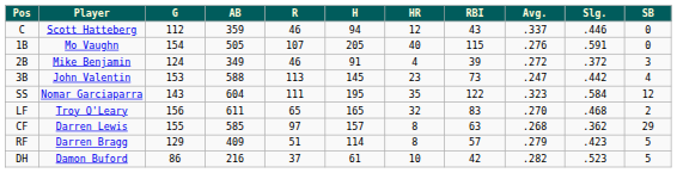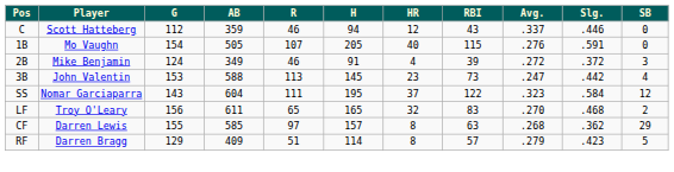 <table class="wikitable sortable">
 <tr>
 <th style=" background:#005c5c; color:#FFFDDD;" width="5%">Pos</th>
 <th style=" background:#005c5c; color:#FFFDDD;" width="16%">Player</th>
 <th style=" background:#005c5c; color:#FFFDDD;" width="9%">G</th>
 <th style=" background:#005c5c; color:#FFFDDD;" width="9%">AB</th>
 <th style=" background:#005c5c; color:#FFFDDD;" width="9%">R</th>
 <th style=" background:#005c5c; color:#FFFDDD;" width="9%">H</th>
 <th style=" background:#005c5c; color:#FFFDDD;" width="9%">HR</th>
 <th style=" background:#005c5c; color:#FFFDDD;" width="9%">RBI</th>
 <th style=" background:#005c5c; color:#FFFDDD;" width="9%">Avg.</th>
 <th style=" background:#005c5c; color:#FFFDDD;" width="9%">Slg.</th>
 <th style=" background:#005c5c; color:#FFFDDD;" width="9%">SB</th>
 </tr>
 <tr align="center">
 <td>C</td>
 <td><a href='#'>Scott Hatteberg</a></td>
 <td>112</td>
 <td>359</td>
 <td>46</td>
 <td>94</td>
 <td>12</td>
 <td>43</td>
 <td>.337</td>
 <td>.446</td>
 <td>0</td>
 </tr>
 <tr align="center">
 <td>1B</td>
 <td><a href='#'>Mo Vaughn</a></td>
 <td>154</td>
 <td>505</td>
 <td>107</td>
 <td>205</td>
 <td>40</td>
 <td>115</td>
 <td>.276</td>
 <td>.591</td>
 <td>0</td>
 </tr>
 <tr align="center">
 <td>2B</td>
 <td><a href='#'>Mike Benjamin</a></td>
 <td>124</td>
 <td>349</td>
 <td>46</td>
 <td>91</td>
 <td>4</td>
 <td>39</td>
 <td>.272</td>
 <td>.372</td>
 <td>3</td>
 </tr>
 <tr align="center">
 <td>3B</td>
 <td><a href='#'>John Valentin</a></td>
 <td>153</td>
 <td>588</td>
 <td>113</td>
 <td>145</td>
 <td>23</td>
 <td>73</td>
 <td>.247</td>
 <td>.442</td>
 <td>4</td>
 </tr>
 <tr align="center">
 <td>SS</td>
 <td><a href='#'>Nomar Garciaparra</a></td>
 <td>143</td>
 <td>604</td>
 <td>111</td>
 <td>195</td>
-<td>35</td>
+<td>37</td>
 <td>122</td>
 <td>.323</td>
 <td>.584</td>
 <td>12</td>
 </tr>
 <tr align="center">
 <td>LF</td>
 <td><a href='#'>Troy O'Leary</a></td>
 <td>156</td>
 <td>611</td>
 <td>65</td>
 <td>165</td>
 <td>32</td>
 <td>83</td>
 <td>.270</td>
 <td>.468</td>
 <td>2</td>
 </tr>
 <tr align="center">
 <td>CF</td>
 <td><a href='#'>Darren Lewis</a></td>
 <td>155</td>
 <td>585</td>
 <td>97</td>
 <td>157</td>
 <td>8</td>
 <td>63</td>
 <td>.268</td>
 <td>.362</td>
 <td>29</td>
 </tr>
 <tr align="center">
 <td>RF</td>
 <td><a href='#'>Darren Bragg</a></td>
 <td>129</td>
 <td>409</td>
 <td>51</td>
 <td>114</td>
 <td>8</td>
 <td>57</td>
 <td>.279</td>
 <td>.423</td>
 <td>5</td>
 </tr>
-<tr align="center">
-<td>DH</td>
-<td><a href='#'>Damon Buford</a></td>
-<td>86</td>
-<td>216</td>
-<td>37</td>
-<td>61</td>
-<td>10</td>
-<td>42</td>
-<td>.282</td>
-<td>.523</td>
-<td>5</td>
-</tr>
 </table>
